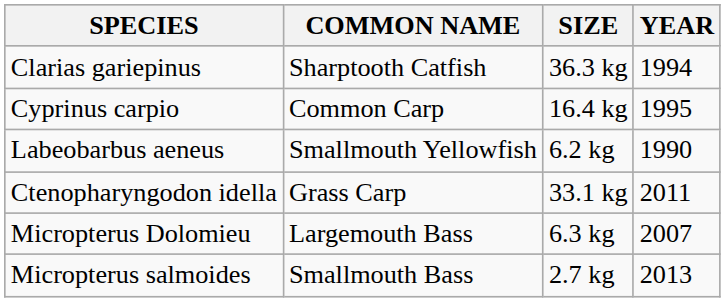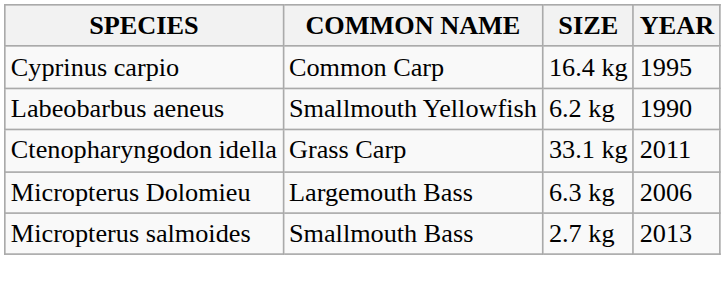 <table class="wikitable">
 <tr>
 <th>SPECIES</th>
 <th>COMMON NAME</th>
 <th>SIZE</th>
 <th>YEAR</th>
-</tr>
-<tr>
-<td>Clarias gariepinus</td>
-<td>Sharptooth Catfish</td>
-<td>36.3 kg</td>
-<td>1994</td>
 </tr>
 <tr>
 <td>Cyprinus carpio</td>
 <td>Common Carp</td>
 <td>16.4 kg</td>
 <td>1995</td>
 </tr>
 <tr>
 <td>Labeobarbus aeneus</td>
 <td>Smallmouth Yellowfish</td>
 <td>6.2 kg</td>
 <td>1990</td>
 </tr>
 <tr>
 <td>Ctenopharyngodon idella</td>
 <td>Grass Carp</td>
 <td>33.1 kg</td>
 <td>2011</td>
 </tr>
 <tr>
 <td>Micropterus Dolomieu</td>
 <td>Largemouth Bass</td>
 <td>6.3 kg</td>
-<td>2007</td>
+<td>2006</td>
 </tr>
 <tr>
 <td>Micropterus salmoides</td>
 <td>Smallmouth Bass</td>
 <td>2.7 kg</td>
 <td>2013</td>
 </tr>
 </table>
